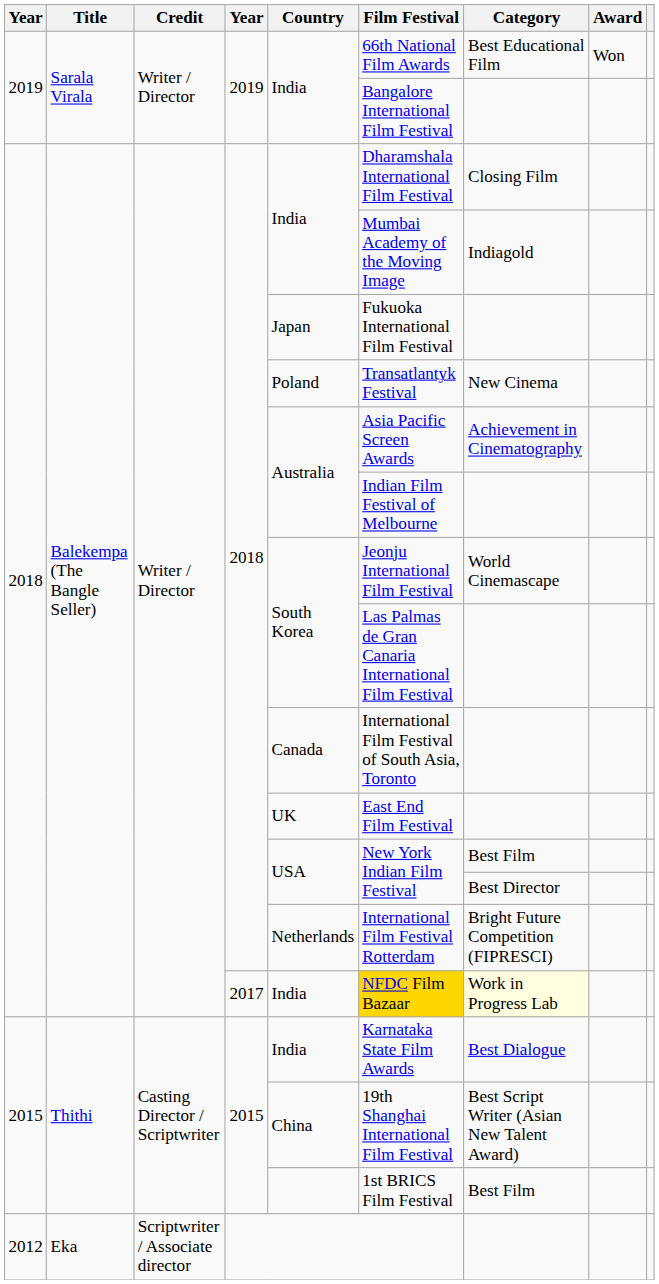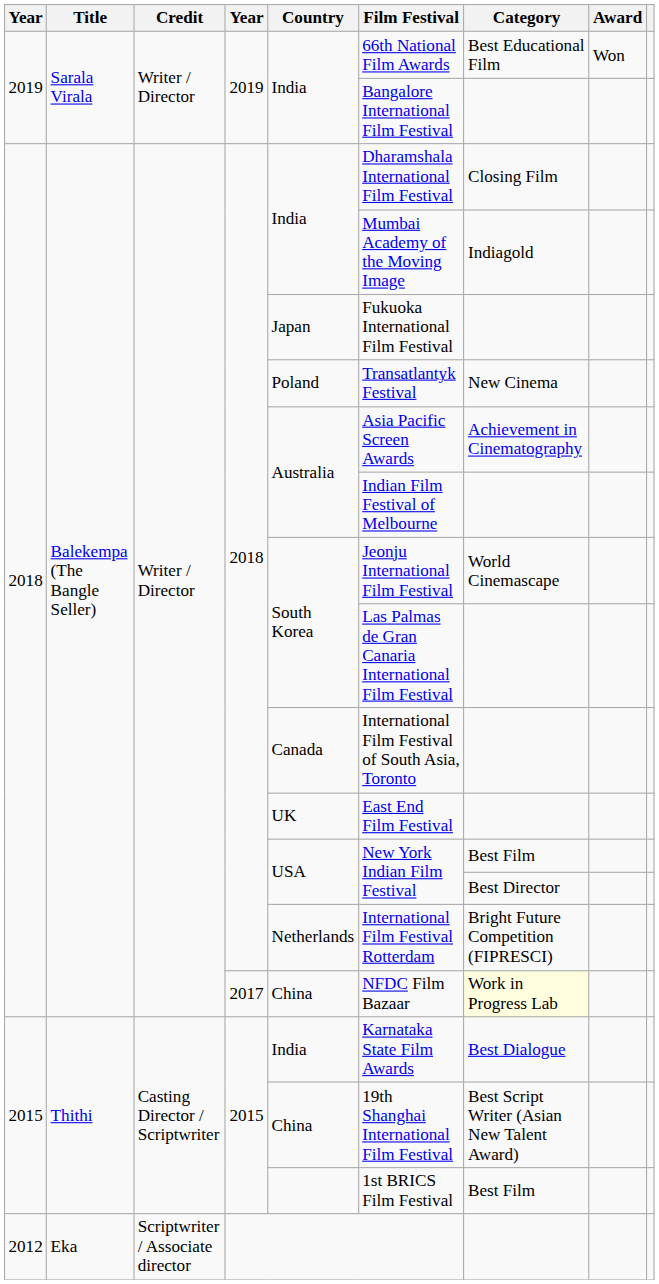 <table class="wikitable sortable mw-collapsible">
 <tr>
 <th>Year</th>
 <th>Title</th>
 <th>Credit</th>
 <th>Year</th>
 <th>Country</th>
 <th>Film Festival</th>
 <th>Category</th>
 <th>Award</th>
 <th></th>
 </tr>
 <tr>
 <td rowspan="2">2019</td>
 <td rowspan="2"><a href='#'>Sarala Virala</a></td>
 <td rowspan="2">Writer / Director</td>
 <td rowspan="2">2019</td>
 <td rowspan="2">India</td>
 <td><a href='#'>66th National Film Awards</a></td>
 <td>Best Educational Film</td>
 <td>Won</td>
 <td></td>
 </tr>
 <tr>
 <td><a href='#'>Bangalore International Film Festival</a></td>
 <td></td>
 <td></td>
 <td></td>
 </tr>
 <tr>
 <td rowspan="14">2018</td>
 <td rowspan="14"><a href='#'>Balekempa</a> (The Bangle Seller)</td>
 <td rowspan="14">Writer / Director</td>
 <td rowspan="13">2018</td>
 <td rowspan="2">India</td>
 <td><a href='#'>Dharamshala International Film Festival</a></td>
 <td>Closing Film</td>
 <td></td>
 <td></td>
 </tr>
 <tr>
 <td><a href='#'>Mumbai Academy of the Moving Image</a></td>
 <td>Indiagold</td>
 <td></td>
 <td></td>
 </tr>
 <tr>
 <td>Japan</td>
 <td>Fukuoka International Film Festival</td>
 <td></td>
 <td></td>
 <td></td>
 </tr>
 <tr>
 <td>Poland</td>
 <td><a href='#'>Transatlantyk Festival</a></td>
 <td>New Cinema</td>
 <td></td>
 <td></td>
 </tr>
 <tr>
 <td rowspan="2">Australia</td>
 <td><a href='#'>Asia Pacific Screen Awards</a></td>
 <td><a href='#'>Achievement in Cinematography</a></td>
 <td></td>
 <td></td>
 </tr>
 <tr>
 <td><a href='#'>Indian Film Festival of Melbourne</a></td>
 <td></td>
 <td></td>
 <td></td>
 </tr>
 <tr>
 <td rowspan="2">South Korea</td>
 <td><a href='#'>Jeonju International Film Festival</a></td>
 <td>World Cinemascape</td>
 <td></td>
 <td></td>
 </tr>
 <tr>
 <td><a href='#'>Las Palmas de Gran Canaria International Film Festival</a></td>
 <td></td>
 <td></td>
 <td></td>
 </tr>
 <tr>
 <td>Canada</td>
 <td>International Film Festival of South Asia, <a href='#'>Toronto</a></td>
 <td></td>
 <td></td>
 <td></td>
 </tr>
 <tr>
 <td>UK</td>
 <td><a href='#'>East End Film Festival</a></td>
 <td></td>
 <td></td>
 <td></td>
 </tr>
 <tr>
 <td rowspan="2">USA</td>
 <td rowspan="2"><a href='#'>New York Indian Film Festival</a></td>
 <td>Best Film</td>
 <td></td>
 <td></td>
 </tr>
 <tr>
 <td>Best Director</td>
 <td></td>
 <td></td>
 </tr>
 <tr>
 <td>Netherlands</td>
 <td><a href='#'>International Film Festival Rotterdam</a></td>
 <td>Bright Future Competition (FIPRESCI)</td>
 <td></td>
 <td></td>
 </tr>
 <tr>
 <td>2017</td>
-<td>India</td>
-<td style="background: gold;"><a href='#'>NFDC</a> Film Bazaar</td>
+<td>China</td>
+<td><a href='#'>NFDC</a> Film Bazaar</td>
 <td style="background: lightyellow;">Work in Progress Lab</td>
 <td></td>
 <td></td>
 </tr>
 <tr>
 <td rowspan="3">2015</td>
 <td rowspan="3"><a href='#'>Thithi</a></td>
 <td rowspan="3">Casting Director / Scriptwriter</td>
 <td rowspan="3">2015</td>
 <td>India</td>
 <td><a href='#'>Karnataka State Film Awards</a></td>
 <td><a href='#'>Best Dialogue</a></td>
 <td></td>
 <td></td>
 </tr>
 <tr>
 <td>China</td>
 <td>19th <a href='#'>Shanghai International Film Festival</a></td>
 <td>Best Script Writer (Asian New Talent Award)</td>
 <td></td>
 <td></td>
 </tr>
 <tr>
 <td></td>
 <td>1st BRICS Film Festival</td>
 <td>Best Film</td>
 <td></td>
 <td></td>
 </tr>
 <tr>
 <td>2012</td>
 <td>Eka</td>
 <td>Scriptwriter / Associate director</td>
 <td colspan="3"></td>
 <td></td>
 <td></td>
 <td></td>
 </tr>
 </table>
